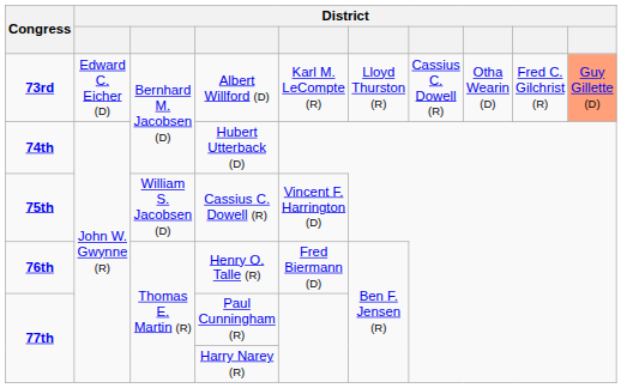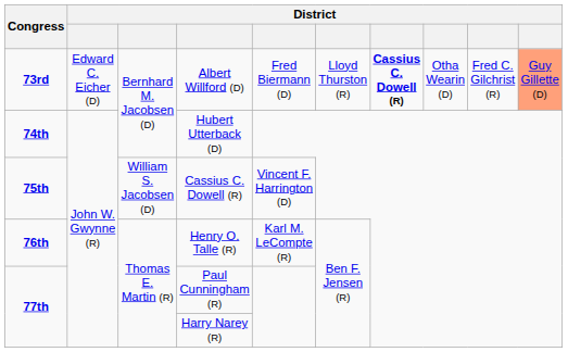 <table class=wikitable style="text-align:center">
 <tr>
 <th rowspan=2>Congress</th>
 <th colspan=9>District</th>
 </tr>
 <tr style=height:2em>
 <th></th>
 <th></th>
 <th></th>
 <th></th>
 <th></th>
 <th></th>
 <th></th>
 <th></th>
 <th></th>
 </tr>
 <tr style="height:2.5em">
 <td><strong><a href='#'>73rd</a></strong> </td>
 <td><a href='#'>Edward C.<br>Eicher</a> <small>(D)</small></td>
 <td rowspan="2" ><a href='#'>Bernhard M.<br>Jacobsen</a> <small>(D)</small></td>
 <td><a href='#'>Albert Willford</a> <small>(D)</small></td>
-<td><a href='#'>Karl M.<br>LeCompte</a> <small>(R)</small></td>
+<td><a href='#'>Fred<br>Biermann</a> <small>(D)</small></td>
 <td><a href='#'>Lloyd<br>Thurston</a> <small>(R)</small></td>
-<td><a href='#'>Cassius C. Dowell</a> <small>(R)</small></td>
+<td><strong><a href='#'>Cassius C. Dowell</a> <small>(R)</small></strong></td>
 <td><a href='#'>Otha<br>Wearin</a> <small>(D)</small></td>
 <td><a href='#'>Fred C.<br>Gilchrist</a> <small>(R)</small></td>
 <td style="background: lightsalmon;"><a href='#'>Guy Gillette</a> <small>(D)</small></td>
 </tr>
 <tr style="height:2.5em">
 <td><strong><a href='#'>74th</a></strong> </td>
 <td rowspan="5" ><a href='#'>John W.<br>Gwynne</a> <small>(R)</small></td>
 <td><a href='#'>Hubert Utterback</a> <small>(D)</small></td>
 </tr>
 <tr style="height:2.5em">
 <td><strong><a href='#'>75th</a></strong> </td>
 <td><a href='#'>William S.<br>Jacobsen</a> <small>(D)</small></td>
 <td><a href='#'>Cassius C. Dowell</a> <small>(R)</small></td>
 <td><a href='#'>Vincent F.<br>Harrington</a> <small>(D)</small></td>
 </tr>
 <tr style="height:2.5em">
 <td><strong><a href='#'>76th</a></strong> </td>
 <td rowspan="3" ><a href='#'>Thomas E.<br>Martin</a> <small>(R)</small></td>
 <td><a href='#'>Henry O.<br>Talle</a> <small>(R)</small></td>
-<td><a href='#'>Fred<br>Biermann</a> <small>(D)</small></td>
+<td><a href='#'>Karl M.<br>LeCompte</a> <small>(R)</small></td>
 <td rowspan="3" ><a href='#'>Ben F.<br>Jensen</a> <small>(R)</small></td>
 </tr>
 <tr style="height:1.5em">
 <td rowspan=2><strong><a href='#'>77th</a></strong> </td>
 <td><a href='#'>Paul<br>Cunningham</a> <small>(R)</small></td>
 </tr>
 <tr style="height:2em">
 <td><a href='#'>Harry Narey</a> <small>(R)</small></td>
 </tr>
 </table>
